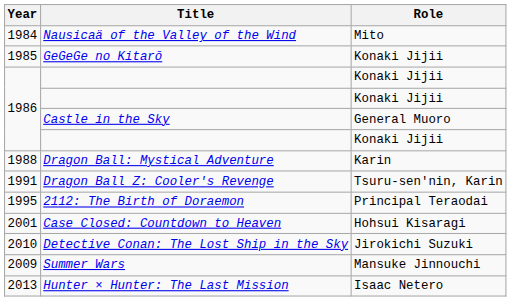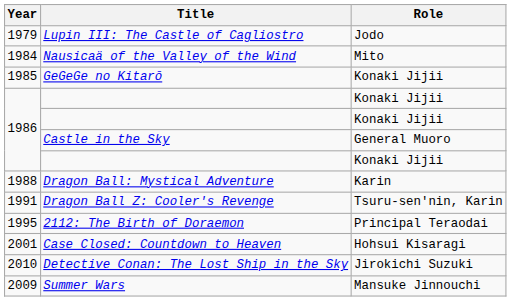 <table class="wikitable" style="font-size: 90%;">
 <tr>
 <th>Year</th>
 <th>Title</th>
 <th>Role</th>
+</tr>
+<tr>
+<td>1979</td>
+<td><em><a href='#'>Lupin III: The Castle of Cagliostro</a></em></td>
+<td>Jodo</td>
 </tr>
 <tr>
 <td>1984</td>
 <td><em><a href='#'>Nausicaä of the Valley of the Wind</a></em></td>
 <td>Mito</td>
 </tr>
 <tr>
 <td>1985</td>
 <td><em><a href='#'>GeGeGe no Kitarō</a></em></td>
 <td>Konaki Jijii</td>
 </tr>
 <tr>
 <td rowspan="4">1986</td>
 <td><em></em></td>
 <td>Konaki Jijii</td>
 </tr>
 <tr>
 <td><em></em></td>
 <td>Konaki Jijii</td>
 </tr>
 <tr>
 <td><em><a href='#'>Castle in the Sky</a></em></td>
 <td>General Muoro</td>
 </tr>
 <tr>
 <td><em></em></td>
 <td>Konaki Jijii</td>
 </tr>
 <tr>
 <td>1988</td>
 <td><em><a href='#'>Dragon Ball: Mystical Adventure</a></em></td>
 <td>Karin</td>
 </tr>
 <tr>
 <td>1991</td>
 <td><em><a href='#'>Dragon Ball Z: Cooler's Revenge</a></em></td>
 <td>Tsuru-sen'nin, Karin</td>
 </tr>
 <tr>
 <td>1995</td>
 <td><em><a href='#'>2112: The Birth of Doraemon </a></em></td>
 <td>Principal Teraodai</td>
 </tr>
 <tr>
 <td>2001</td>
 <td><em><a href='#'>Case Closed: Countdown to Heaven</a></em></td>
 <td>Hohsui Kisaragi</td>
 </tr>
 <tr>
 <td>2010</td>
 <td><em><a href='#'>Detective Conan: The Lost Ship in the Sky</a></em></td>
 <td>Jirokichi Suzuki</td>
 </tr>
 <tr>
 <td>2009</td>
 <td><em><a href='#'>Summer Wars</a></em></td>
 <td>Mansuke Jinnouchi</td>
 </tr>
-<tr>
-<td>2013</td>
-<td><em><a href='#'>Hunter × Hunter: The Last Mission</a></em></td>
-<td>Isaac Netero</td>
-</tr>
 </table>
